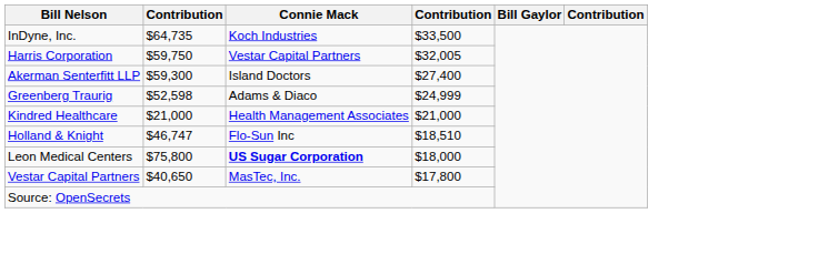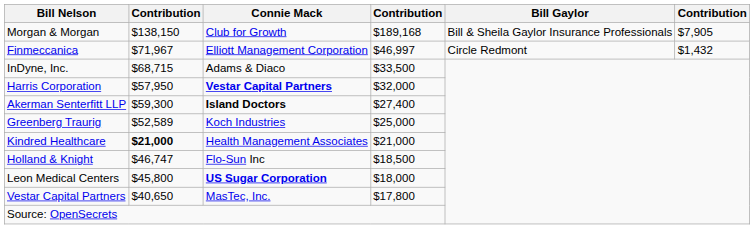 <table class="wikitable sortable">
 <tr>
 <th>Bill Nelson</th>
 <th>Contribution</th>
 <th>Connie Mack</th>
 <th>Contribution</th>
 <th>Bill Gaylor</th>
 <th>Contribution</th>
 </tr>
 <tr>
+<td>Morgan & Morgan</td>
+<td>$138,150</td>
+<td><a href='#'>Club for Growth</a></td>
+<td>$189,168</td>
+<td>Bill & Sheila Gaylor Insurance Professionals</td>
+<td>$7,905</td>
+</tr>
+<tr>
+<td><a href='#'>Finmeccanica</a></td>
+<td>$71,967</td>
+<td><a href='#'>Elliott Management Corporation</a></td>
+<td>$46,997</td>
+<td>Circle Redmont</td>
+<td>$1,432</td>
+</tr>
+<tr>
 <td>InDyne, Inc.</td>
-<td>$64,735</td>
-<td><a href='#'>Koch Industries</a></td>
+<td>$68,715</td>
+<td>Adams & Diaco</td>
 <td>$33,500</td>
 </tr>
 <tr>
 <td><a href='#'>Harris Corporation</a></td>
-<td>$59,750</td>
-<td><a href='#'>Vestar Capital Partners</a></td>
-<td>$32,005</td>
+<td>$57,950</td>
+<td><strong><a href='#'>Vestar Capital Partners</a></strong></td>
+<td>$32,000</td>
 </tr>
 <tr>
 <td><a href='#'>Akerman Senterfitt LLP</a></td>
 <td>$59,300</td>
-<td>Island Doctors</td>
+<td><strong>Island Doctors</strong></td>
 <td>$27,400</td>
 </tr>
 <tr>
 <td><a href='#'>Greenberg Traurig</a></td>
-<td>$52,598</td>
-<td>Adams & Diaco</td>
-<td>$24,999</td>
+<td>$52,589</td>
+<td><a href='#'>Koch Industries</a></td>
+<td>$25,000</td>
 </tr>
 <tr>
 <td><a href='#'>Kindred Healthcare</a></td>
-<td>$21,000</td>
+<td><strong>$21,000</strong></td>
 <td><a href='#'>Health Management Associates</a></td>
 <td>$21,000</td>
 </tr>
 <tr>
 <td><a href='#'>Holland & Knight</a></td>
 <td>$46,747</td>
 <td><a href='#'>Flo-Sun</a> Inc</td>
-<td>$18,510</td>
+<td>$18,500</td>
 </tr>
 <tr>
 <td>Leon Medical Centers</td>
-<td>$75,800</td>
+<td>$45,800</td>
 <td><strong><a href='#'>US Sugar Corporation</a></strong></td>
 <td>$18,000</td>
 </tr>
 <tr>
 <td><a href='#'>Vestar Capital Partners</a></td>
 <td>$40,650</td>
 <td><a href='#'>MasTec, Inc.</a></td>
 <td>$17,800</td>
 </tr>
 <tr>
 <td colspan=4>Source: <a href='#'>OpenSecrets</a></td>
 </tr>
 </table>
